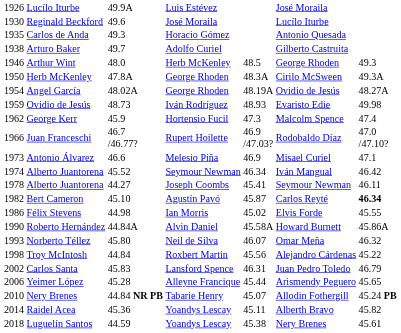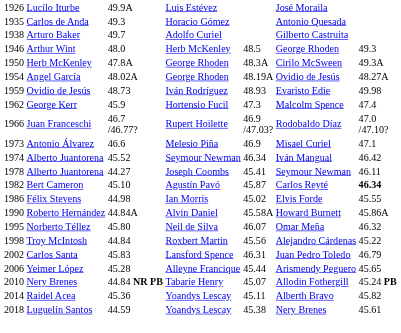 <table>
 <tr>
 <td>1926</td>
 <td><a href='#'>Lucílo Iturbe</a><br> </td>
 <td>49.9A</td>
 <td><a href='#'>Luis Estévez</a><br> </td>
 <td></td>
 <td><a href='#'>José Moraila</a><br> </td>
-<td></td>
-</tr>
-<tr>
-<td>1930</td>
-<td><a href='#'>Reginald Beckford</a><br> </td>
-<td>49.6</td>
-<td><a href='#'>José Moraila</a><br> </td>
-<td></td>
-<td><a href='#'>Lucílo Iturbe</a><br> </td>
 <td></td>
 </tr>
 <tr>
 <td>1935</td>
 <td><a href='#'>Carlos de Anda</a><br> </td>
 <td>49.3</td>
 <td><a href='#'>Horacio Gómez</a><br> </td>
 <td></td>
 <td><a href='#'>Antonio Quesada</a><br> </td>
 <td></td>
 </tr>
 <tr>
 <td>1938</td>
 <td><a href='#'>Arturo Baker</a><br> </td>
 <td>49.7</td>
 <td><a href='#'>Adolfo Curiel</a><br> </td>
 <td></td>
 <td><a href='#'>Gilberto Castruita</a><br> </td>
 <td></td>
 </tr>
 <tr>
 <td>1946</td>
 <td><a href='#'>Arthur Wint</a><br> </td>
 <td>48.0</td>
 <td><a href='#'>Herb McKenley</a><br> </td>
 <td>48.5</td>
 <td><a href='#'>George Rhoden</a><br> </td>
 <td>49.3</td>
 </tr>
 <tr>
 <td>1950</td>
 <td><a href='#'>Herb McKenley</a><br> </td>
 <td>47.8A</td>
 <td><a href='#'>George Rhoden</a><br> </td>
 <td>48.3A</td>
 <td><a href='#'>Cirilo McSween</a><br> </td>
 <td>49.3A</td>
 </tr>
 <tr>
 <td>1954</td>
 <td><a href='#'>Angel García</a><br> </td>
 <td>48.02A</td>
 <td><a href='#'>George Rhoden</a><br> </td>
 <td>48.19A</td>
 <td><a href='#'>Ovidio de Jesús</a><br> </td>
 <td>48.27A</td>
 </tr>
 <tr>
 <td>1959</td>
 <td><a href='#'>Ovidio de Jesús</a><br> </td>
 <td>48.73</td>
 <td><a href='#'>Iván Rodríguez</a><br> </td>
 <td>48.93</td>
 <td><a href='#'>Evaristo Edie</a><br> </td>
 <td>49.98</td>
 </tr>
 <tr>
 <td>1962</td>
 <td><a href='#'>George Kerr</a><br> </td>
 <td>45.9</td>
 <td><a href='#'>Hortensio Fucil</a><br> </td>
 <td>47.3</td>
 <td><a href='#'>Malcolm Spence</a><br> </td>
 <td>47.4</td>
 </tr>
 <tr>
 <td>1966</td>
 <td><a href='#'>Juan Franceschi</a><br> </td>
 <td>46.7<br>/46.77?</td>
 <td><a href='#'>Rupert Hoilette</a><br> </td>
 <td>46.9<br>/47.03?</td>
 <td><a href='#'>Rodobaldo Díaz</a><br> </td>
 <td>47.0<br>/47.10?</td>
 </tr>
 <tr>
 <td>1973</td>
 <td><a href='#'>Antonio Álvarez</a><br> </td>
 <td>46.6</td>
 <td><a href='#'>Melesio Piña</a><br> </td>
 <td>46.9</td>
 <td><a href='#'>Misael Curiel</a><br> </td>
 <td>47.1</td>
 </tr>
 <tr>
 <td>1974</td>
 <td><a href='#'>Alberto Juantorena</a><br> </td>
 <td>45.52</td>
 <td><a href='#'>Seymour Newman</a><br> </td>
 <td>46.34</td>
 <td><a href='#'>Iván Mangual</a><br> </td>
 <td>46.42</td>
 </tr>
 <tr>
 <td>1978</td>
 <td><a href='#'>Alberto Juantorena</a><br> </td>
 <td>44.27</td>
 <td><a href='#'>Joseph Coombs</a><br> </td>
 <td>45.41</td>
 <td><a href='#'>Seymour Newman</a><br> </td>
 <td>46.11</td>
 </tr>
 <tr>
 <td>1982</td>
 <td><a href='#'>Bert Cameron</a><br> </td>
 <td>45.10</td>
 <td><a href='#'>Agustín Pavó</a><br> </td>
 <td>45.87</td>
 <td><a href='#'>Carlos Reyté</a><br> </td>
 <td><strong>46.34</strong></td>
 </tr>
 <tr>
 <td>1986</td>
 <td><a href='#'>Félix Stevens</a><br> </td>
 <td>44.98</td>
 <td><a href='#'>Ian Morris</a><br> </td>
 <td>45.02</td>
 <td><a href='#'>Elvis Forde</a><br> </td>
 <td>45.55</td>
 </tr>
 <tr>
 <td>1990</td>
 <td><a href='#'>Roberto Hernández</a><br> </td>
 <td>44.84A</td>
 <td><a href='#'>Alvin Daniel</a><br> </td>
 <td>45.58A</td>
 <td><a href='#'>Howard Burnett</a><br> </td>
 <td>45.86A</td>
 </tr>
 <tr>
-<td>1993</td>
+<td>1995</td>
 <td><a href='#'>Norberto Téllez</a><br> </td>
 <td>45.80</td>
 <td><a href='#'>Neil de Silva</a><br> </td>
 <td>46.07</td>
 <td><a href='#'>Omar Meña</a><br> </td>
 <td>46.32</td>
 </tr>
 <tr>
 <td>1998</td>
 <td><a href='#'>Troy McIntosh</a><br> </td>
 <td>44.84</td>
 <td><a href='#'>Roxbert Martin</a><br> </td>
 <td>45.56</td>
 <td><a href='#'>Alejandro Cárdenas</a><br> </td>
 <td>45.22</td>
 </tr>
 <tr>
 <td>2002</td>
 <td><a href='#'>Carlos Santa</a><br> </td>
 <td>45.83</td>
 <td><a href='#'>Lansford Spence</a><br> </td>
 <td>46.31</td>
 <td><a href='#'>Juan Pedro Toledo</a><br> </td>
 <td>46.79</td>
 </tr>
 <tr>
 <td>2006</td>
 <td><a href='#'>Yeimer López</a><br></td>
 <td>45.28</td>
 <td><a href='#'>Alleyne Francique</a><br></td>
 <td>45.44</td>
 <td><a href='#'>Arismendy Peguero</a><br></td>
 <td>45.65</td>
 </tr>
 <tr>
 <td>2010</td>
 <td><a href='#'>Nery Brenes</a><br></td>
 <td>44.84 <strong>NR</strong> <strong>PB</strong></td>
 <td><a href='#'>Tabarie Henry</a><br></td>
 <td>45.07</td>
 <td><a href='#'>Allodin Fothergill</a><br></td>
 <td>45.24 <strong>PB</strong></td>
 </tr>
 <tr>
 <td>2014</td>
 <td><a href='#'>Raidel Acea</a><br></td>
 <td>45.36</td>
 <td><a href='#'>Yoandys Lescay</a><br></td>
 <td>45.11</td>
 <td><a href='#'>Alberth Bravo</a><br></td>
 <td>45.82</td>
 </tr>
 <tr>
 <td>2018</td>
 <td><a href='#'>Luguelín Santos</a><br></td>
 <td>44.59 </td>
 <td><a href='#'>Yoandys Lescay</a><br></td>
 <td>45.38 </td>
 <td><a href='#'>Nery Brenes</a><br></td>
 <td>45.61</td>
 </tr>
 </table>
